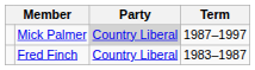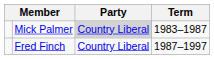 <table class="wikitable">
 <tr>
 <th colspan="2">Member</th>
 <th>Party</th>
 <th>Term</th>
 </tr>
 <tr>
 <td> </td>
 <td><a href='#'>Mick Palmer</a></td>
 <td style="background: lightgrey;"><a href='#'>Country Liberal</a></td>
-<td>1987–1997</td>
+<td>1983–1987</td>
 </tr>
 <tr>
 <td> </td>
 <td><a href='#'>Fred Finch</a></td>
 <td><a href='#'>Country Liberal</a></td>
-<td>1983–1987</td>
+<td>1987–1997</td>
 </tr>
 </table>
